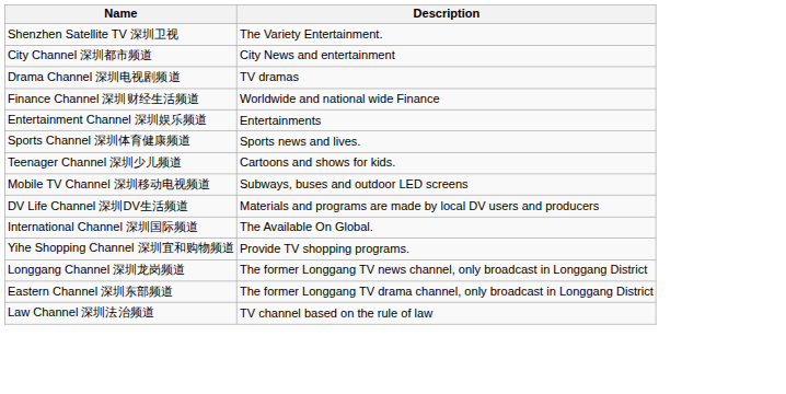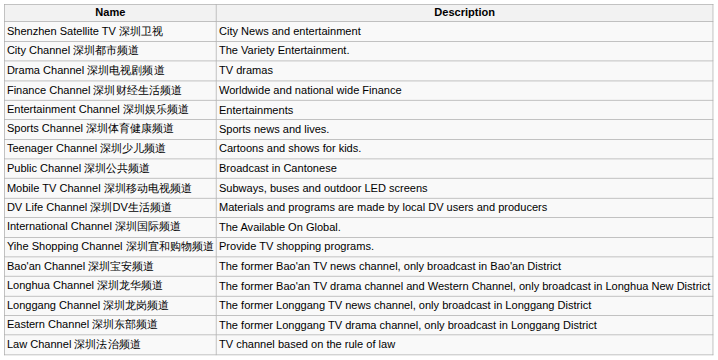 <table class="wikitable">
 <tr>
 <th>Name</th>
 <th>Description</th>
 </tr>
 <tr>
 <td>Shenzhen Satellite TV 深圳卫视</td>
-<td>The Variety Entertainment.</td>
+<td>City News and entertainment</td>
 </tr>
 <tr>
 <td>City Channel 深圳都市频道</td>
-<td>City News and entertainment</td>
+<td>The Variety Entertainment.</td>
 </tr>
 <tr>
 <td>Drama Channel 深圳电视剧频道</td>
 <td>TV dramas</td>
 </tr>
 <tr>
 <td>Finance Channel 深圳财经生活频道</td>
 <td>Worldwide and national wide Finance</td>
 </tr>
 <tr>
 <td>Entertainment Channel 深圳娱乐频道</td>
 <td>Entertainments</td>
 </tr>
 <tr>
 <td>Sports Channel 深圳体育健康频道</td>
 <td>Sports news and lives.</td>
 </tr>
 <tr>
 <td>Teenager Channel 深圳少儿频道</td>
 <td>Cartoons and shows for kids.</td>
 </tr>
 <tr>
+<td>Public Channel 深圳公共频道</td>
+<td>Broadcast in Cantonese</td>
+</tr>
+<tr>
 <td>Mobile TV Channel 深圳移动电视频道</td>
 <td>Subways, buses and outdoor LED screens</td>
 </tr>
 <tr>
 <td>DV Life Channel 深圳DV生活频道</td>
 <td>Materials and programs are made by local DV users and producers</td>
 </tr>
 <tr>
 <td>International Channel 深圳国际频道</td>
 <td>The Available On Global.</td>
 </tr>
 <tr>
 <td>Yihe Shopping Channel 深圳宜和购物频道</td>
 <td>Provide TV shopping programs.</td>
 </tr>
 <tr>
+<td>Bao'an Channel 深圳宝安频道</td>
+<td>The former Bao'an TV news channel, only broadcast in Bao'an District</td>
+</tr>
+<tr>
+<td>Longhua Channel 深圳龙华频道</td>
+<td>The former Bao'an TV drama channel and Western Channel, only broadcast in Longhua New District</td>
+</tr>
+<tr>
 <td>Longgang Channel 深圳龙岗频道</td>
 <td>The former Longgang TV news channel, only broadcast in Longgang District</td>
 </tr>
 <tr>
 <td>Eastern Channel 深圳东部频道</td>
 <td>The former Longgang TV drama channel, only broadcast in Longgang District</td>
 </tr>
 <tr>
 <td>Law Channel 深圳法治频道</td>
 <td>TV channel based on the rule of law</td>
 </tr>
 </table>
